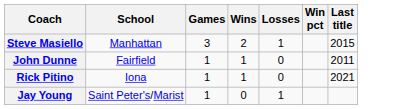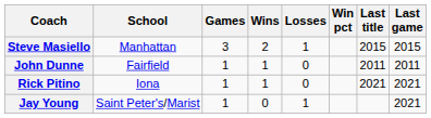 <table class="wikitable sortable sort-under" style="text-align:center;">
 <tr>
 <th>Coach</th>
 <th>School</th>
 <th>Games</th>
 <th>Wins</th>
 <th>Losses</th>
 <th>Win<br>pct</th>
 <th>Last<br>title</th>
+<th>Last<br>game</th>
 </tr>
 <tr>
 <th><a href='#'>Steve Masiello</a></th>
 <td> <a href='#'>Manhattan</a></td>
 <td>3</td>
 <td>2</td>
 <td>1</td>
 <td></td>
+<td>2015</td>
 <td>2015</td>
 </tr>
 <tr>
 <th><a href='#'>John Dunne</a></th>
 <td> <a href='#'>Fairfield</a></td>
 <td>1</td>
 <td>1</td>
 <td>0</td>
 <td></td>
 <td>2011</td>
+<td>2011</td>
 </tr>
 <tr>
 <th><a href='#'>Rick Pitino</a></th>
 <td> <a href='#'>Iona</a></td>
 <td>1</td>
 <td>1</td>
 <td>0</td>
 <td></td>
+<td>2021</td>
 <td>2021</td>
 </tr>
 <tr>
 <th><a href='#'>Jay Young</a></th>
 <td> <a href='#'>Saint Peter's</a>/<a href='#'>Marist</a></td>
 <td>1</td>
 <td>0</td>
 <td>1</td>
 <td></td>
 <td></td>
+<td>2021</td>
 </tr>
 </table>
